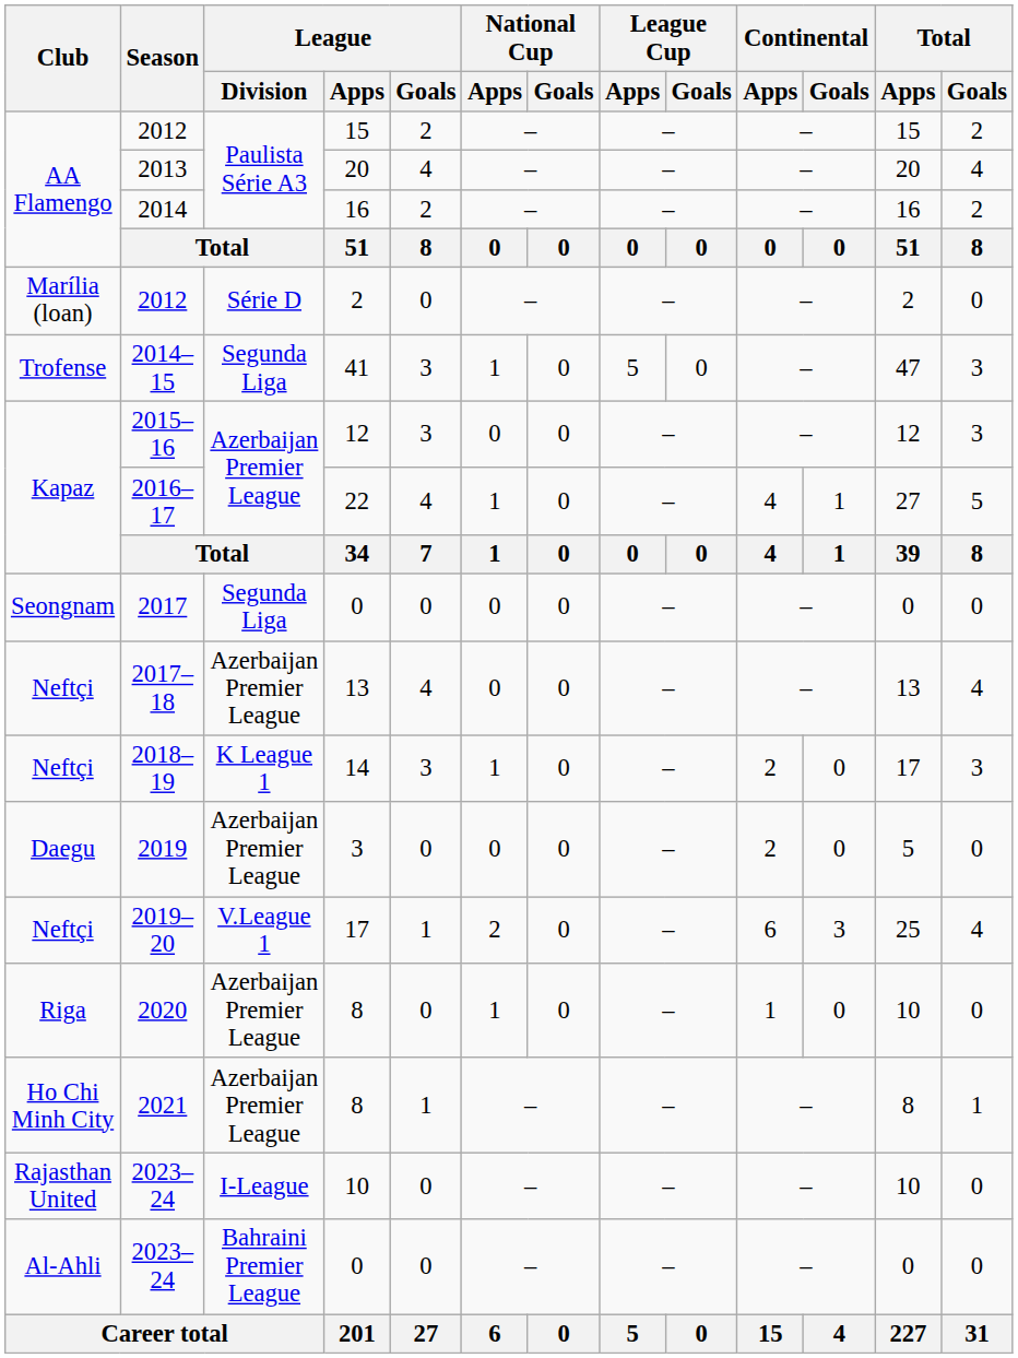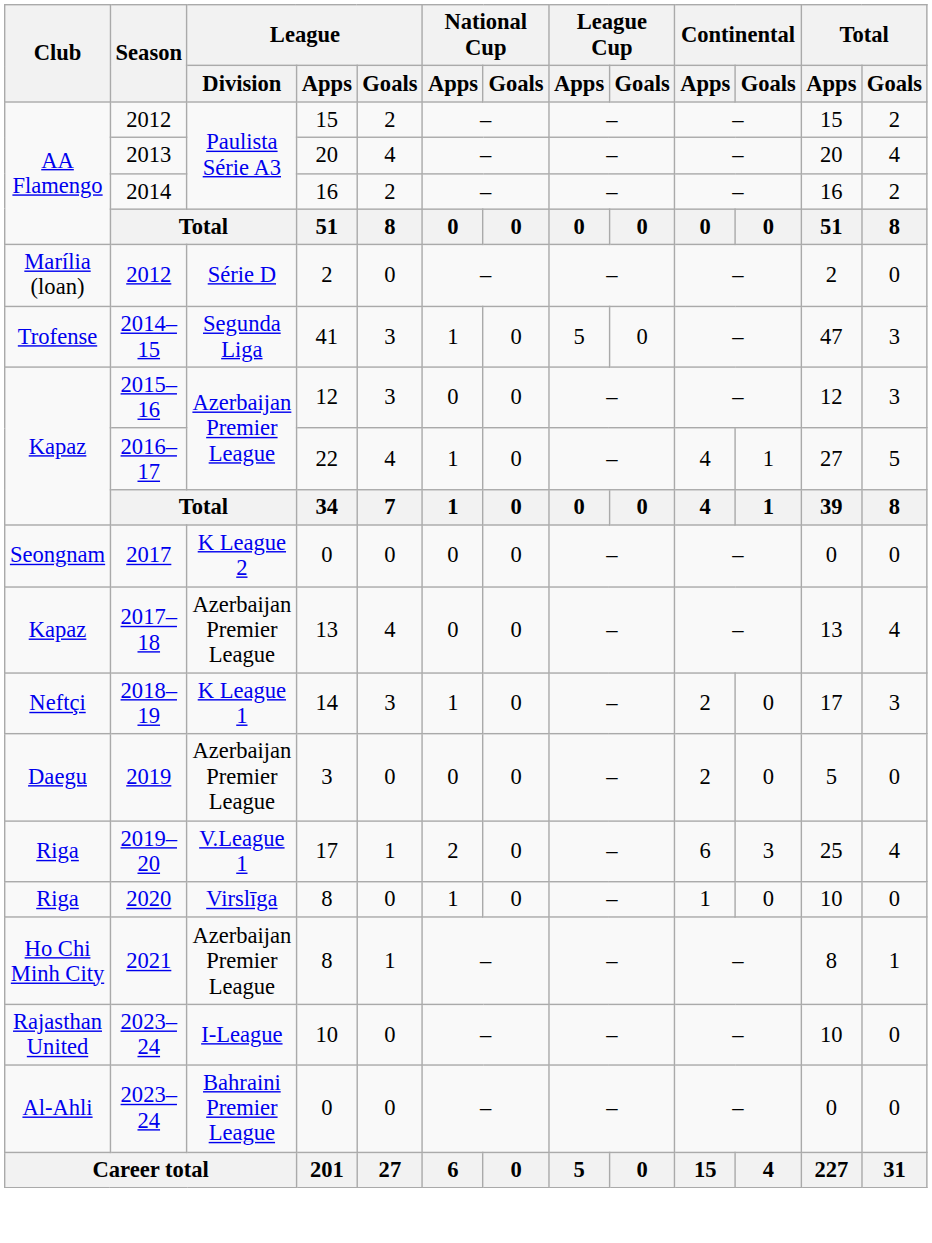 <table class="wikitable" style="text-align: center;">
 <tr>
 <th rowspan="2">Club</th>
 <th rowspan="2">Season</th>
 <th colspan="3">League</th>
 <th colspan="2">National Cup</th>
 <th colspan="2">League Cup</th>
 <th colspan="2">Continental</th>
 <th colspan="2">Total</th>
 </tr>
 <tr>
 <th>Division</th>
 <th>Apps</th>
 <th>Goals</th>
 <th>Apps</th>
 <th>Goals</th>
 <th>Apps</th>
 <th>Goals</th>
 <th>Apps</th>
 <th>Goals</th>
 <th>Apps</th>
 <th>Goals</th>
 </tr>
 <tr>
 <td rowspan="4" valign="center"><a href='#'>AA Flamengo</a></td>
 <td>2012</td>
 <td rowspan="3" valign="center"><a href='#'>Paulista Série A3</a></td>
 <td>15</td>
 <td>2</td>
 <td colspan="2">–</td>
 <td colspan="2">–</td>
 <td colspan="2">–</td>
 <td>15</td>
 <td>2</td>
 </tr>
 <tr>
 <td>2013</td>
 <td>20</td>
 <td>4</td>
 <td colspan="2">–</td>
 <td colspan="2">–</td>
 <td colspan="2">–</td>
 <td>20</td>
 <td>4</td>
 </tr>
 <tr>
 <td>2014</td>
 <td>16</td>
 <td>2</td>
 <td colspan="2">–</td>
 <td colspan="2">–</td>
 <td colspan="2">–</td>
 <td>16</td>
 <td>2</td>
 </tr>
 <tr>
 <th colspan="2">Total</th>
 <th>51</th>
 <th>8</th>
 <th>0</th>
 <th>0</th>
 <th>0</th>
 <th>0</th>
 <th>0</th>
 <th>0</th>
 <th>51</th>
 <th>8</th>
 </tr>
 <tr>
 <td valign="center"><a href='#'>Marília</a> (loan)</td>
 <td><a href='#'>2012</a></td>
 <td><a href='#'>Série D</a></td>
 <td>2</td>
 <td>0</td>
 <td colspan="2">–</td>
 <td colspan="2">–</td>
 <td colspan="2">–</td>
 <td>2</td>
 <td>0</td>
 </tr>
 <tr>
 <td valign="center"><a href='#'>Trofense</a></td>
 <td><a href='#'>2014–15</a></td>
 <td><a href='#'>Segunda Liga</a></td>
 <td>41</td>
 <td>3</td>
 <td>1</td>
 <td>0</td>
 <td>5</td>
 <td>0</td>
 <td colspan="2">–</td>
 <td>47</td>
 <td>3</td>
 </tr>
 <tr>
 <td rowspan="3" valign="center"><a href='#'>Kapaz</a></td>
 <td><a href='#'>2015–16</a></td>
 <td rowspan="2" valign="center"><a href='#'>Azerbaijan Premier League</a></td>
 <td>12</td>
 <td>3</td>
 <td>0</td>
 <td>0</td>
 <td colspan="2">–</td>
 <td colspan="2">–</td>
 <td>12</td>
 <td>3</td>
 </tr>
 <tr>
 <td><a href='#'>2016–17</a></td>
 <td>22</td>
 <td>4</td>
 <td>1</td>
 <td>0</td>
 <td colspan="2">–</td>
 <td>4</td>
 <td>1</td>
 <td>27</td>
 <td>5</td>
 </tr>
 <tr>
 <th colspan="2">Total</th>
 <th>34</th>
 <th>7</th>
 <th>1</th>
 <th>0</th>
 <th>0</th>
 <th>0</th>
 <th>4</th>
 <th>1</th>
 <th>39</th>
 <th>8</th>
 </tr>
 <tr>
 <td valign="center"><a href='#'>Seongnam</a></td>
 <td><a href='#'>2017</a></td>
-<td><a href='#'>Segunda Liga</a></td>
+<td><a href='#'>K League 2</a></td>
 <td>0</td>
 <td>0</td>
 <td>0</td>
 <td>0</td>
 <td colspan="2">–</td>
 <td colspan="2">–</td>
 <td>0</td>
 <td>0</td>
 </tr>
 <tr>
-<td valign="center"><a href='#'>Neftçi</a></td>
+<td valign="center"><a href='#'>Kapaz</a></td>
 <td><a href='#'>2017–18</a></td>
 <td>Azerbaijan Premier League</td>
 <td>13</td>
 <td>4</td>
 <td>0</td>
 <td>0</td>
 <td colspan="2">–</td>
 <td colspan="2">–</td>
 <td>13</td>
 <td>4</td>
 </tr>
 <tr>
 <td valign="center"><a href='#'>Neftçi</a></td>
 <td><a href='#'>2018–19</a></td>
 <td><a href='#'>K League 1</a></td>
 <td>14</td>
 <td>3</td>
 <td>1</td>
 <td>0</td>
 <td colspan="2">–</td>
 <td>2</td>
 <td>0</td>
 <td>17</td>
 <td>3</td>
 </tr>
 <tr>
 <td valign="center"><a href='#'>Daegu</a></td>
 <td><a href='#'>2019</a></td>
 <td>Azerbaijan Premier League</td>
 <td>3</td>
 <td>0</td>
 <td>0</td>
 <td>0</td>
 <td colspan="2">–</td>
 <td>2</td>
 <td>0</td>
 <td>5</td>
 <td>0</td>
 </tr>
 <tr>
-<td valign="center"><a href='#'>Neftçi</a></td>
+<td valign="center"><a href='#'>Riga</a></td>
 <td><a href='#'>2019–20</a></td>
 <td><a href='#'>V.League 1</a></td>
 <td>17</td>
 <td>1</td>
 <td>2</td>
 <td>0</td>
 <td colspan="2">–</td>
 <td>6</td>
 <td>3</td>
 <td>25</td>
 <td>4</td>
 </tr>
 <tr>
 <td valign="center"><a href='#'>Riga</a></td>
 <td><a href='#'>2020</a></td>
-<td>Azerbaijan Premier League</td>
+<td><a href='#'>Virslīga</a></td>
 <td>8</td>
 <td>0</td>
 <td>1</td>
 <td>0</td>
 <td colspan="2">–</td>
 <td>1</td>
 <td>0</td>
 <td>10</td>
 <td>0</td>
 </tr>
 <tr>
 <td valign="center"><a href='#'>Ho Chi Minh City</a></td>
 <td><a href='#'>2021</a></td>
 <td>Azerbaijan Premier League</td>
 <td>8</td>
 <td>1</td>
 <td colspan="2">–</td>
 <td colspan="2">–</td>
 <td colspan="2">–</td>
 <td>8</td>
 <td>1</td>
 </tr>
 <tr>
 <td rowspan="1"><a href='#'>Rajasthan United</a></td>
 <td><a href='#'>2023–24</a></td>
 <td><a href='#'>I-League</a></td>
 <td>10</td>
 <td>0</td>
 <td colspan="2">–</td>
 <td colspan="2">–</td>
 <td colspan="2">–</td>
 <td>10</td>
 <td>0</td>
 </tr>
 <tr>
 <td rowspan="1"><a href='#'>Al-Ahli</a></td>
 <td><a href='#'>2023–24</a></td>
 <td><a href='#'>Bahraini Premier League</a></td>
 <td>0</td>
 <td>0</td>
 <td colspan="2">–</td>
 <td colspan="2">–</td>
 <td colspan="2">–</td>
 <td>0</td>
 <td>0</td>
 </tr>
 <tr>
 <th colspan="3">Career total</th>
 <th>201</th>
 <th>27</th>
 <th>6</th>
 <th>0</th>
 <th>5</th>
 <th>0</th>
 <th>15</th>
 <th>4</th>
 <th>227</th>
 <th>31</th>
 </tr>
 </table>
